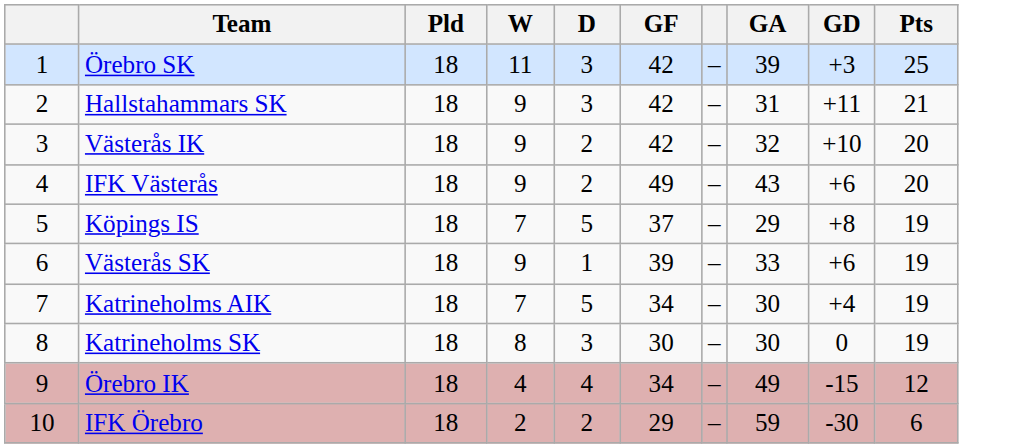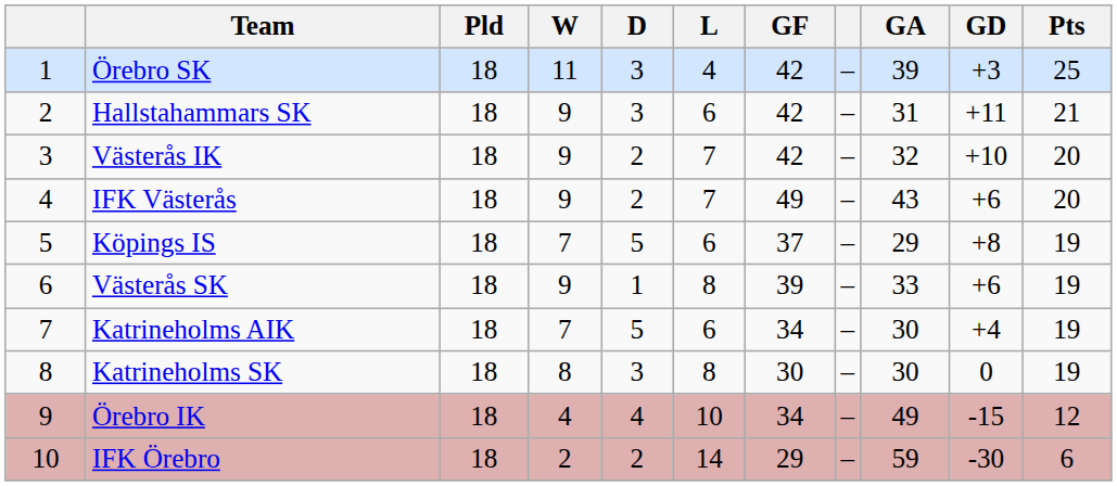 <table class="wikitable" style="text-align: center;">
 <tr>
 <th style="width: 40px;"></th>
 <th style="width: 200px;">Team</th>
 <th style="width: 45px;">Pld</th>
 <th style="width: 35px;">W</th>
 <th style="width: 35px;">D</th>
+<th style="width: 35px;">L</th>
 <th style="width: 45px;">GF</th>
 <th></th>
 <th style="width: 45px;">GA</th>
 <th style="width: 35px;">GD</th>
 <th style="width: 45px;">Pts</th>
 </tr>
 <tr style="background: #d2e6ff">
 <td>1</td>
 <td style="text-align: left;"><a href='#'>Örebro SK</a></td>
 <td>18</td>
 <td>11</td>
 <td>3</td>
+<td>4</td>
 <td>42</td>
 <td>–</td>
 <td>39</td>
 <td>+3</td>
 <td>25</td>
 </tr>
 <tr>
 <td>2</td>
 <td style="text-align: left;"><a href='#'>Hallstahammars SK</a></td>
 <td>18</td>
 <td>9</td>
 <td>3</td>
+<td>6</td>
 <td>42</td>
 <td>–</td>
 <td>31</td>
 <td>+11</td>
 <td>21</td>
 </tr>
 <tr>
 <td>3</td>
 <td style="text-align: left;"><a href='#'>Västerås IK</a></td>
 <td>18</td>
 <td>9</td>
 <td>2</td>
+<td>7</td>
 <td>42</td>
 <td>–</td>
 <td>32</td>
 <td>+10</td>
 <td>20</td>
 </tr>
 <tr>
 <td>4</td>
 <td style="text-align: left;"><a href='#'>IFK Västerås</a></td>
 <td>18</td>
 <td>9</td>
 <td>2</td>
+<td>7</td>
 <td>49</td>
 <td>–</td>
 <td>43</td>
 <td>+6</td>
 <td>20</td>
 </tr>
 <tr>
 <td>5</td>
 <td style="text-align: left;"><a href='#'>Köpings IS</a></td>
 <td>18</td>
 <td>7</td>
 <td>5</td>
+<td>6</td>
 <td>37</td>
 <td>–</td>
 <td>29</td>
 <td>+8</td>
 <td>19</td>
 </tr>
 <tr>
 <td>6</td>
 <td style="text-align: left;"><a href='#'>Västerås SK</a></td>
 <td>18</td>
 <td>9</td>
 <td>1</td>
+<td>8</td>
 <td>39</td>
 <td>–</td>
 <td>33</td>
 <td>+6</td>
 <td>19</td>
 </tr>
 <tr>
 <td>7</td>
 <td style="text-align: left;"><a href='#'>Katrineholms AIK</a></td>
 <td>18</td>
 <td>7</td>
 <td>5</td>
+<td>6</td>
 <td>34</td>
 <td>–</td>
 <td>30</td>
 <td>+4</td>
 <td>19</td>
 </tr>
 <tr>
 <td>8</td>
 <td style="text-align: left;"><a href='#'>Katrineholms SK</a></td>
 <td>18</td>
 <td>8</td>
 <td>3</td>
+<td>8</td>
 <td>30</td>
 <td>–</td>
 <td>30</td>
 <td>0</td>
 <td>19</td>
 </tr>
 <tr style="background: #deb0b0">
 <td>9</td>
 <td style="text-align: left;"><a href='#'>Örebro IK</a></td>
 <td>18</td>
 <td>4</td>
 <td>4</td>
+<td>10</td>
 <td>34</td>
 <td>–</td>
 <td>49</td>
 <td>-15</td>
 <td>12</td>
 </tr>
 <tr style="background: #deb0b0">
 <td>10</td>
 <td style="text-align: left;"><a href='#'>IFK Örebro</a></td>
 <td>18</td>
 <td>2</td>
 <td>2</td>
+<td>14</td>
 <td>29</td>
 <td>–</td>
 <td>59</td>
 <td>-30</td>
 <td>6</td>
 </tr>
 </table>
